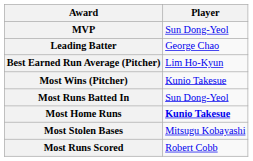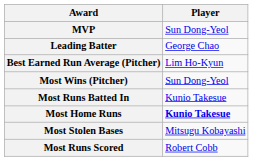 <table class="wikitable" style="border-collapse:collapse; font-size:90%;">
 <tr>
 <th>Award</th>
 <th>Player</th>
 </tr>
 <tr>
 <th>MVP</th>
 <td> <a href='#'>Sun Dong-Yeol</a></td>
 </tr>
 <tr>
 <th>Leading Batter</th>
 <td> <a href='#'>George Chao</a></td>
 </tr>
 <tr>
 <th>Best Earned Run Average (Pitcher)</th>
 <td> <a href='#'>Lim Ho-Kyun</a></td>
 </tr>
 <tr>
 <th>Most Wins (Pitcher)</th>
-<td> <a href='#'>Kunio Takesue</a></td>
+<td> <a href='#'>Sun Dong-Yeol</a></td>
 </tr>
 <tr>
 <th>Most Runs Batted In</th>
-<td> <a href='#'>Sun Dong-Yeol</a></td>
+<td> <a href='#'>Kunio Takesue</a></td>
 </tr>
 <tr>
 <th>Most Home Runs</th>
 <td><strong> <a href='#'>Kunio Takesue</a></strong></td>
 </tr>
 <tr>
 <th>Most Stolen Bases</th>
 <td> <a href='#'>Mitsugu Kobayashi</a></td>
 </tr>
 <tr>
 <th>Most Runs Scored</th>
 <td> <a href='#'>Robert Cobb</a></td>
 </tr>
 </table>
